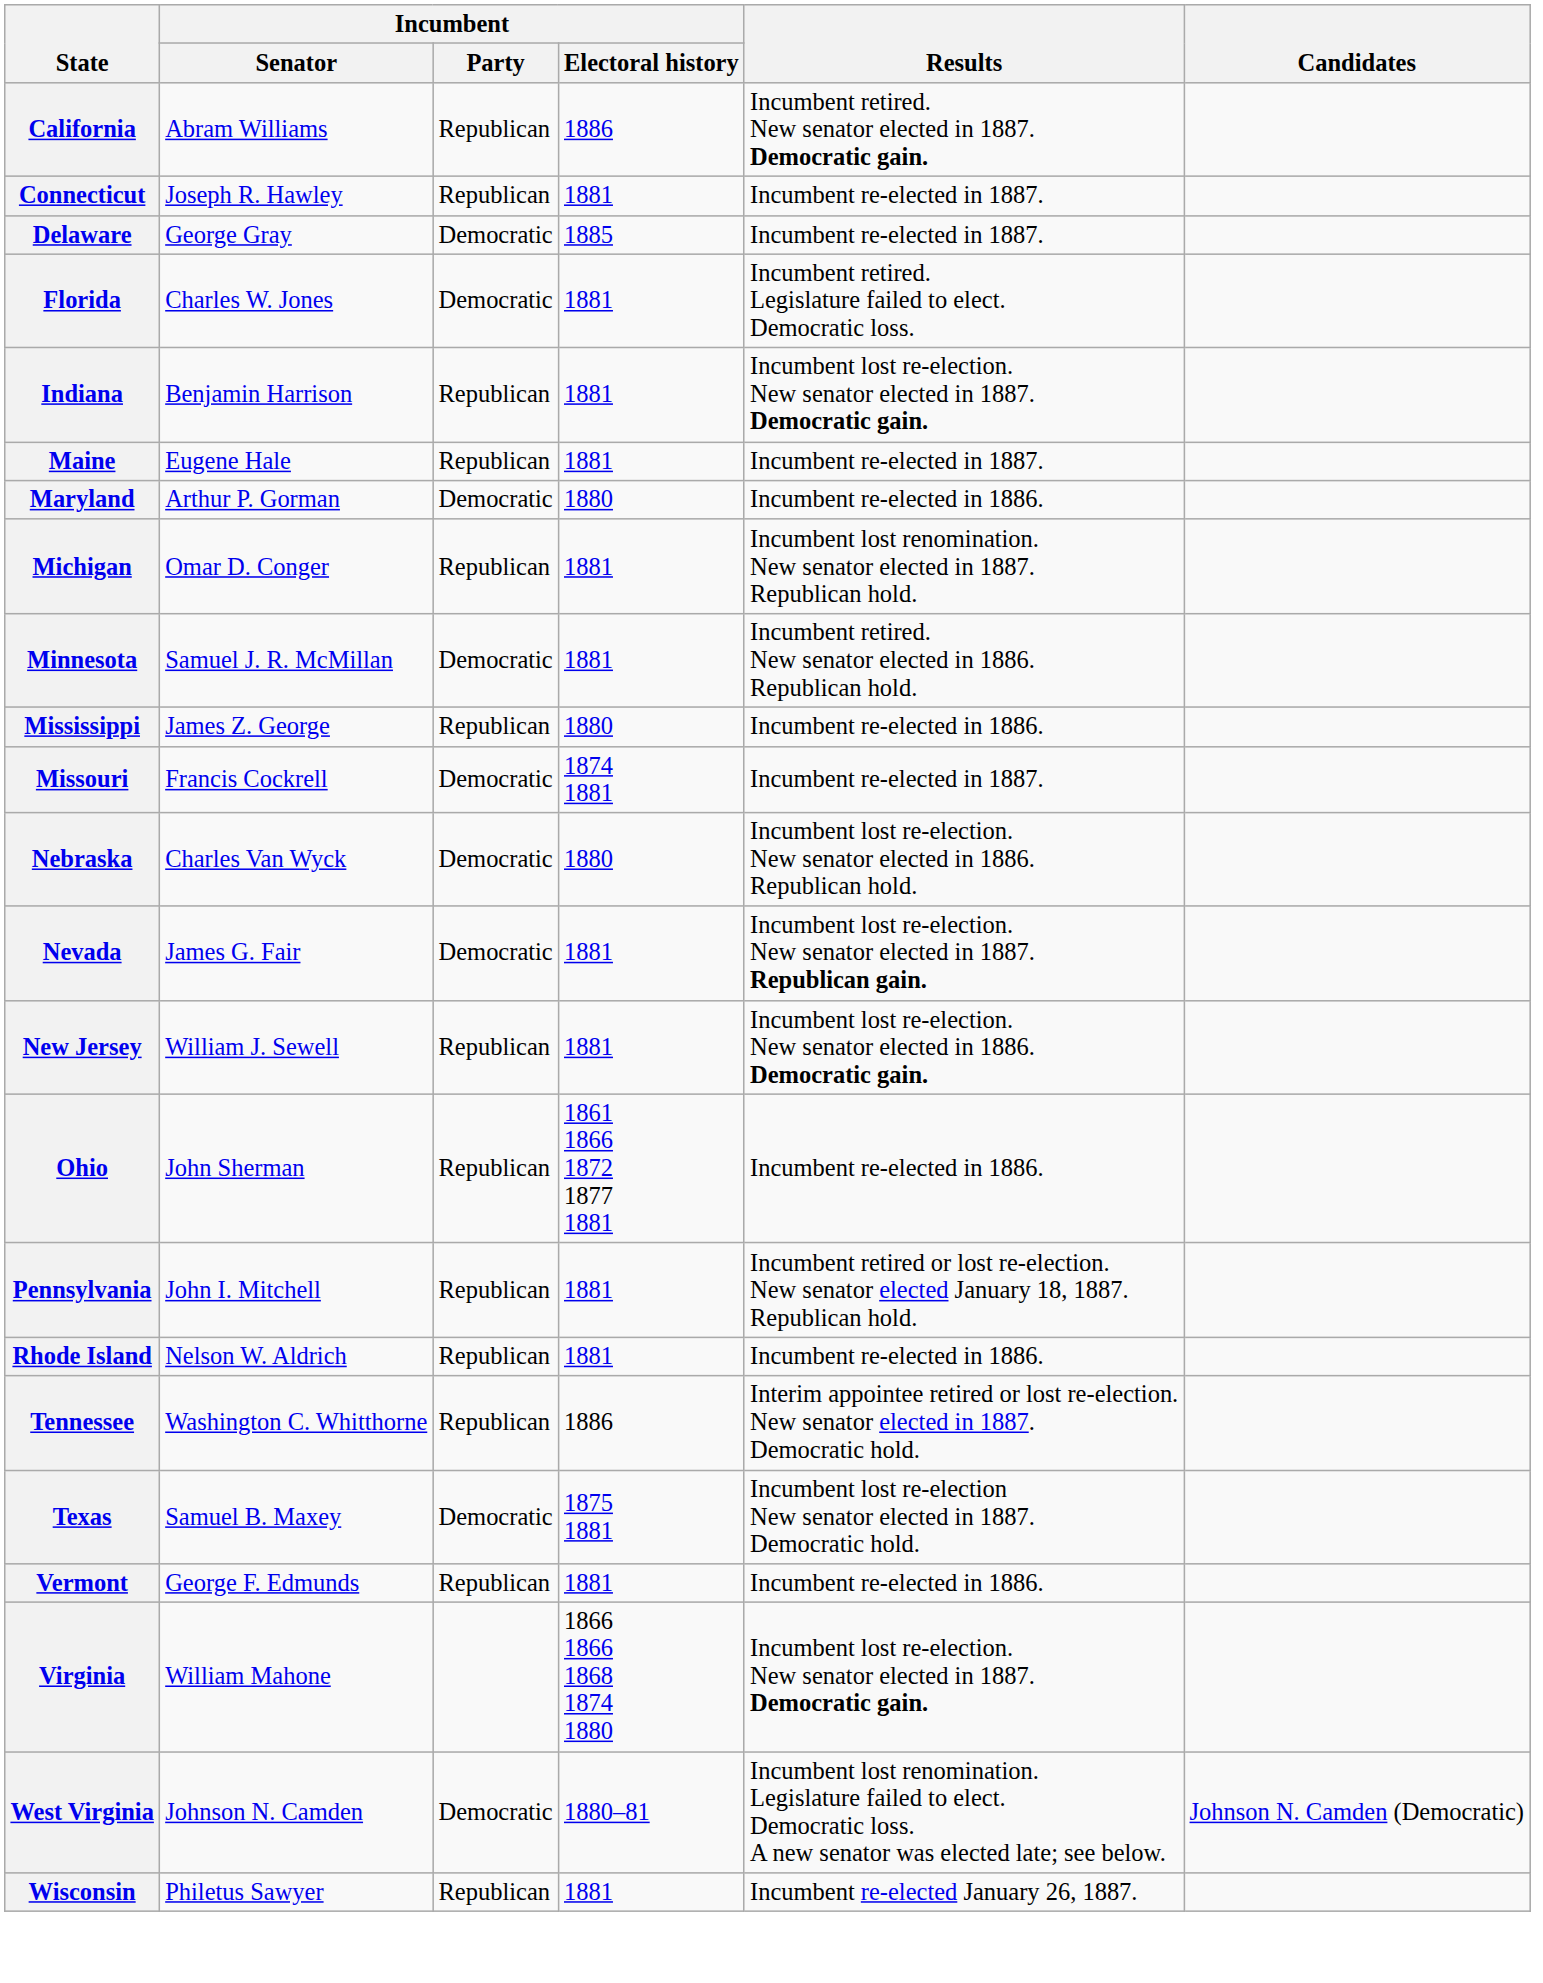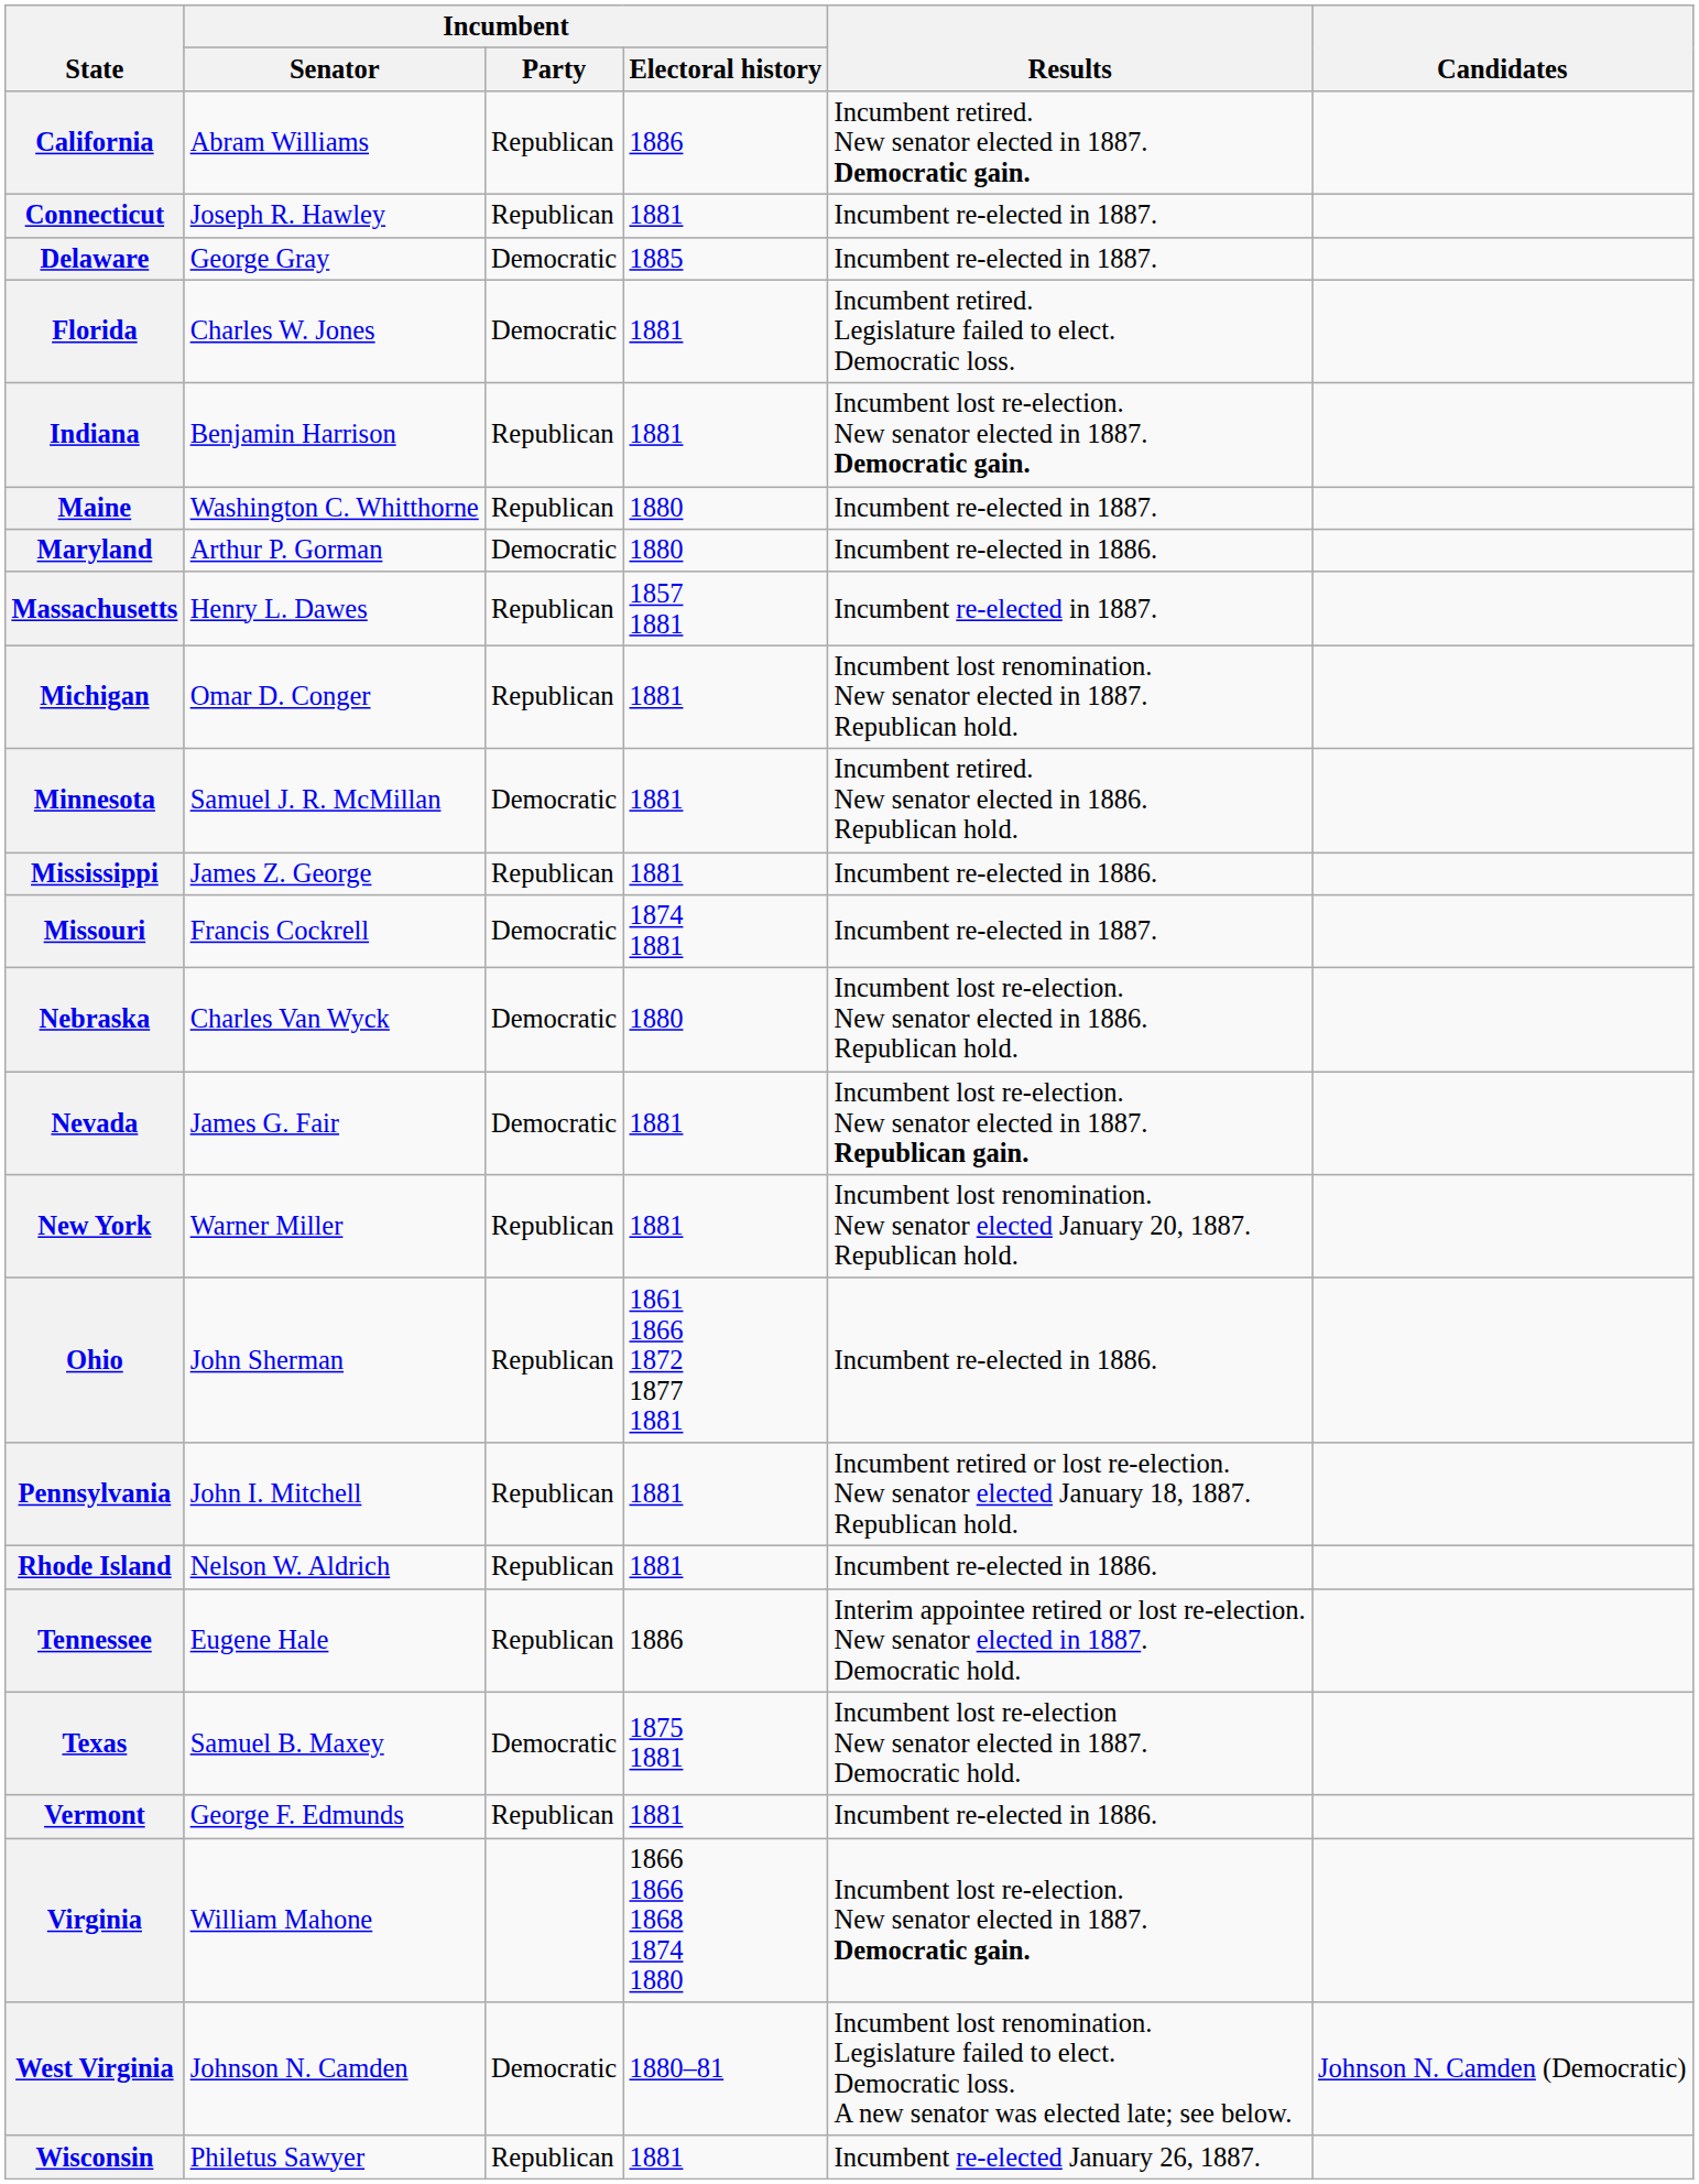 <table class="wikitable">
 <tr valign=bottom>
 <th rowspan=2>State</th>
 <th colspan=3>Incumbent</th>
 <th rowspan=2>Results</th>
 <th rowspan=2>Candidates</th>
 </tr>
 <tr>
 <th>Senator</th>
 <th>Party</th>
 <th>Electoral history</th>
 </tr>
 <tr>
 <th><a href='#'>California</a></th>
 <td><a href='#'>Abram Williams</a></td>
 <td>Republican</td>
 <td><a href='#'>1886 </a></td>
 <td>Incumbent retired.<br>New senator elected in 1887.<br><strong>Democratic gain.</strong></td>
 <td nowrap></td>
 </tr>
 <tr>
 <th><a href='#'>Connecticut</a></th>
 <td><a href='#'>Joseph R. Hawley</a></td>
 <td>Republican</td>
 <td><a href='#'>1881</a></td>
 <td>Incumbent re-elected in 1887.</td>
 <td nowrap></td>
 </tr>
 <tr>
 <th><a href='#'>Delaware</a></th>
 <td><a href='#'>George Gray</a></td>
 <td>Democratic</td>
 <td><a href='#'>1885 </a></td>
 <td>Incumbent re-elected in 1887.</td>
 <td nowrap></td>
 </tr>
 <tr>
 <th><a href='#'>Florida</a></th>
 <td><a href='#'>Charles W. Jones</a></td>
 <td>Democratic</td>
 <td><a href='#'>1881</a></td>
 <td>Incumbent retired.<br>Legislature failed to elect.<br>Democratic loss.</td>
 <td></td>
 </tr>
 <tr>
 <th><a href='#'>Indiana</a></th>
 <td><a href='#'>Benjamin Harrison</a></td>
 <td>Republican</td>
 <td><a href='#'>1881</a></td>
 <td>Incumbent lost re-election.<br>New senator elected in 1887.<br><strong>Democratic gain.</strong></td>
 <td nowrap></td>
 </tr>
 <tr>
 <th><a href='#'>Maine</a></th>
-<td><a href='#'>Eugene Hale</a></td>
+<td><a href='#'>Washington C. Whitthorne</a></td>
 <td>Republican</td>
-<td><a href='#'>1881</a></td>
+<td><a href='#'>1880</a></td>
 <td>Incumbent re-elected in 1887.</td>
 <td nowrap></td>
 </tr>
 <tr>
 <th><a href='#'>Maryland</a></th>
 <td><a href='#'>Arthur P. Gorman</a></td>
 <td>Democratic</td>
 <td><a href='#'>1880</a></td>
 <td>Incumbent re-elected in 1886.</td>
+<td nowrap></td>
+</tr>
+<tr>
+<th><a href='#'>Massachusetts</a></th>
+<td><a href='#'>Henry L. Dawes</a></td>
+<td>Republican</td>
+<td><a href='#'>1857</a><br><a href='#'>1881</a></td>
+<td>Incumbent <a href='#'>re-elected</a> in 1887.</td>
 <td nowrap></td>
 </tr>
 <tr>
 <th><a href='#'>Michigan</a></th>
 <td><a href='#'>Omar D. Conger</a></td>
 <td>Republican</td>
 <td><a href='#'>1881</a></td>
 <td>Incumbent lost renomination.<br>New senator elected in 1887.<br>Republican hold.</td>
 <td nowrap></td>
 </tr>
 <tr>
 <th><a href='#'>Minnesota</a></th>
 <td><a href='#'>Samuel J. R. McMillan</a></td>
 <td>Democratic</td>
 <td><a href='#'>1881</a></td>
 <td>Incumbent retired.<br>New senator elected in 1886.<br>Republican hold.</td>
 <td nowrap></td>
 </tr>
 <tr>
 <th><a href='#'>Mississippi</a></th>
 <td><a href='#'>James Z. George</a></td>
 <td>Republican</td>
-<td><a href='#'>1880</a></td>
+<td><a href='#'>1881</a></td>
 <td>Incumbent re-elected in 1886.</td>
 <td nowrap></td>
 </tr>
 <tr>
 <th><a href='#'>Missouri</a></th>
 <td><a href='#'>Francis Cockrell</a></td>
 <td>Democratic</td>
 <td><a href='#'>1874</a><br><a href='#'>1881</a></td>
 <td>Incumbent re-elected in 1887.</td>
 <td nowrap></td>
 </tr>
 <tr>
 <th><a href='#'>Nebraska</a></th>
 <td><a href='#'>Charles Van Wyck</a></td>
 <td>Democratic</td>
 <td><a href='#'>1880</a></td>
 <td>Incumbent lost re-election.<br>New senator elected in 1886.<br>Republican hold.</td>
 <td nowrap></td>
 </tr>
 <tr>
 <th><a href='#'>Nevada</a></th>
 <td><a href='#'>James G. Fair</a></td>
 <td>Democratic</td>
 <td><a href='#'>1881</a></td>
 <td>Incumbent lost re-election.<br>New senator elected in 1887.<br><strong>Republican gain.</strong></td>
 <td nowrap></td>
 </tr>
 <tr>
-<th><a href='#'>New Jersey</a></th>
-<td><a href='#'>William J. Sewell</a></td>
+<th><a href='#'>New York</a></th>
+<td><a href='#'>Warner Miller</a></td>
 <td>Republican</td>
-<td><a href='#'>1881</a></td>
-<td>Incumbent lost re-election.<br>New senator elected in 1886.<br><strong>Democratic gain.</strong></td>
+<td><a href='#'>1881 </a></td>
+<td>Incumbent lost renomination.<br>New senator <a href='#'>elected</a> January 20, 1887.<br>Republican hold.</td>
 <td nowrap></td>
 </tr>
 <tr>
 <th><a href='#'>Ohio</a></th>
 <td><a href='#'>John Sherman</a></td>
 <td>Republican</td>
 <td><a href='#'>1861 </a><br><a href='#'>1866</a><br><a href='#'>1872</a><br>1877 <br><a href='#'>1881</a></td>
 <td>Incumbent re-elected in 1886.</td>
 <td nowrap></td>
 </tr>
 <tr>
 <th><a href='#'>Pennsylvania</a></th>
 <td><a href='#'>John I. Mitchell</a></td>
 <td>Republican</td>
 <td><a href='#'>1881</a></td>
 <td>Incumbent retired or lost re-election.<br>New senator <a href='#'>elected</a> January 18, 1887.<br>Republican hold.</td>
 <td nowrap></td>
 </tr>
 <tr>
 <th><a href='#'>Rhode Island</a></th>
 <td><a href='#'>Nelson W. Aldrich</a></td>
 <td>Republican</td>
 <td><a href='#'>1881 </a></td>
 <td>Incumbent re-elected in 1886.</td>
 <td nowrap></td>
 </tr>
 <tr>
 <th><a href='#'>Tennessee</a></th>
-<td><a href='#'>Washington C. Whitthorne</a></td>
+<td><a href='#'>Eugene Hale</a></td>
 <td>Republican</td>
 <td>1886 </td>
 <td>Interim appointee retired or lost re-election.<br>New senator <a href='#'>elected in 1887</a>.<br>Democratic hold.</td>
 <td nowrap></td>
 </tr>
 <tr>
 <th><a href='#'>Texas</a></th>
 <td><a href='#'>Samuel B. Maxey</a></td>
 <td>Democratic</td>
 <td><a href='#'>1875</a><br><a href='#'>1881</a></td>
 <td>Incumbent lost re-election<br>New senator elected in 1887.<br>Democratic hold.</td>
 <td nowrap></td>
 </tr>
 <tr>
 <th><a href='#'>Vermont</a></th>
 <td><a href='#'>George F. Edmunds</a></td>
 <td>Republican</td>
 <td><a href='#'>1881</a></td>
 <td>Incumbent re-elected in 1886.</td>
 <td nowrap></td>
 </tr>
 <tr>
 <th><a href='#'>Virginia</a></th>
 <td><a href='#'>William Mahone</a></td>
 <td></td>
 <td>1866 <br><a href='#'>1866 </a><br><a href='#'>1868</a><br><a href='#'>1874</a><br><a href='#'>1880</a></td>
 <td>Incumbent lost re-election.<br>New senator elected in 1887.<br><strong>Democratic gain.</strong></td>
 <td nowrap></td>
 </tr>
 <tr>
 <th><a href='#'>West Virginia</a></th>
 <td><a href='#'>Johnson N. Camden</a></td>
 <td>Democratic</td>
 <td><a href='#'>1880–81</a></td>
 <td>Incumbent lost renomination.<br>Legislature failed to elect.<br>Democratic loss.<br>A new senator was elected late; see below.</td>
 <td nowrap><a href='#'>Johnson N. Camden</a> (Democratic)</td>
 </tr>
 <tr>
 <th><a href='#'>Wisconsin</a></th>
 <td><a href='#'>Philetus Sawyer</a></td>
 <td>Republican</td>
 <td><a href='#'>1881</a></td>
 <td>Incumbent <a href='#'>re-elected</a> January 26, 1887.</td>
 <td nowrap></td>
 </tr>
 </table>
